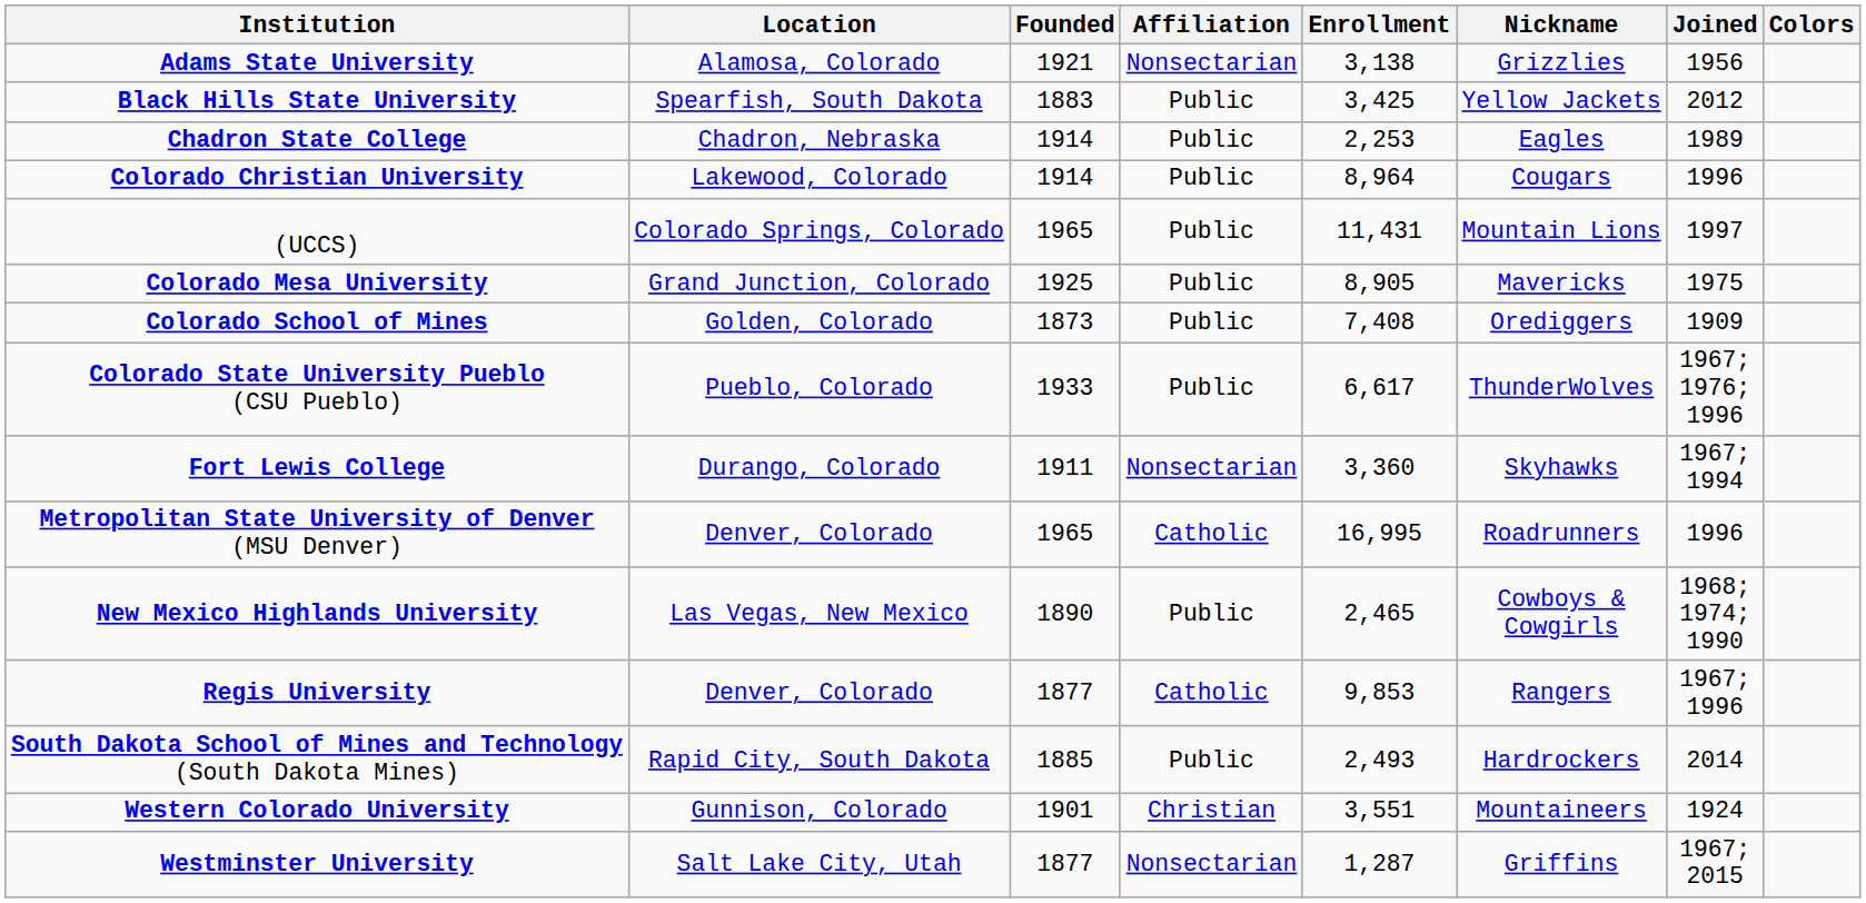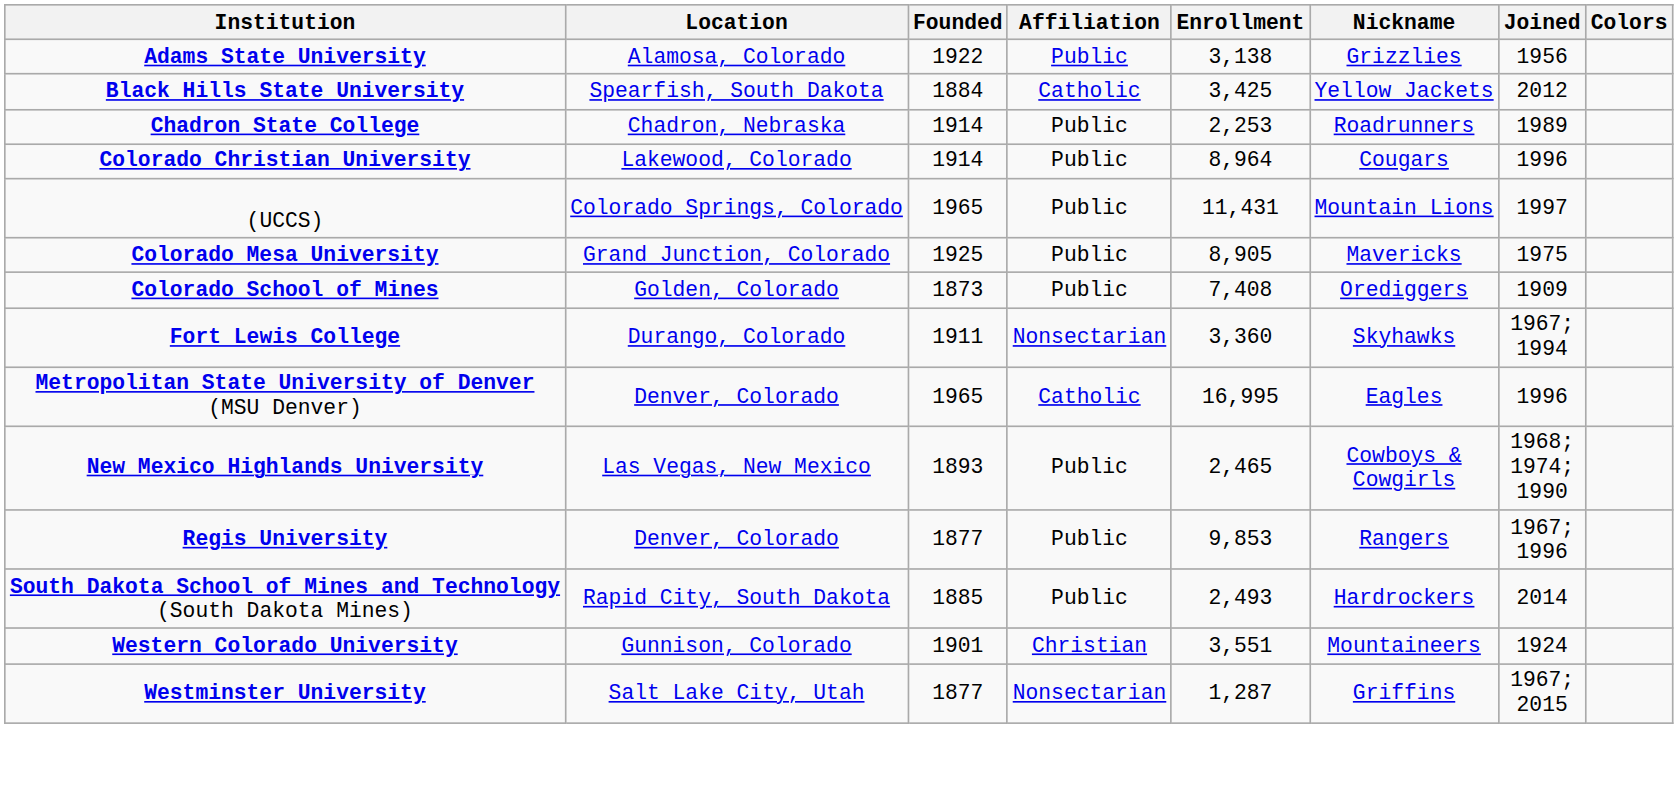 <table class="wikitable sortable" style="text-align:center">
 <tr>
 <th>Institution</th>
 <th>Location</th>
 <th>Founded</th>
 <th>Affiliation</th>
 <th>Enrollment</th>
 <th>Nickname</th>
 <th>Joined</th>
 <th class="unsortable">Colors</th>
 </tr>
 <tr>
 <td><strong><a href='#'>Adams State University</a></strong></td>
 <td><a href='#'>Alamosa, Colorado</a></td>
-<td>1921</td>
-<td><a href='#'>Nonsectarian</a></td>
+<td>1922</td>
+<td><a href='#'>Public</a></td>
 <td>3,138</td>
 <td><a href='#'>Grizzlies</a></td>
 <td>1956</td>
 <td></td>
 </tr>
 <tr>
 <td><strong><a href='#'>Black Hills State University</a></strong></td>
 <td><a href='#'>Spearfish, South Dakota</a></td>
-<td>1883</td>
-<td>Public</td>
+<td>1884</td>
+<td><a href='#'>Catholic</a><br></td>
 <td>3,425</td>
 <td><a href='#'>Yellow Jackets</a></td>
 <td>2012</td>
 <td></td>
 </tr>
 <tr>
 <td><strong><a href='#'>Chadron State College</a></strong></td>
 <td><a href='#'>Chadron, Nebraska</a></td>
 <td>1914</td>
 <td>Public</td>
 <td>2,253</td>
-<td><a href='#'>Eagles</a></td>
+<td><a href='#'>Roadrunners</a></td>
 <td>1989</td>
 <td></td>
 </tr>
 <tr>
 <td><strong><a href='#'>Colorado Christian University</a></strong></td>
 <td><a href='#'>Lakewood, Colorado</a></td>
 <td>1914</td>
 <td>Public</td>
 <td>8,964</td>
 <td><a href='#'>Cougars</a></td>
 <td>1996</td>
 <td></td>
 </tr>
 <tr>
 <td><br>(UCCS)</td>
 <td><a href='#'>Colorado Springs, Colorado</a></td>
 <td>1965</td>
 <td>Public</td>
 <td>11,431</td>
 <td><a href='#'>Mountain Lions</a></td>
 <td>1997</td>
 <td></td>
 </tr>
 <tr>
 <td><strong><a href='#'>Colorado Mesa University</a></strong></td>
 <td><a href='#'>Grand Junction, Colorado</a></td>
 <td>1925</td>
 <td>Public</td>
 <td>8,905</td>
 <td><a href='#'>Mavericks</a></td>
 <td>1975</td>
 <td></td>
 </tr>
 <tr>
 <td><strong><a href='#'>Colorado School of Mines</a></strong> <br></td>
 <td><a href='#'>Golden, Colorado</a></td>
 <td>1873</td>
 <td>Public</td>
 <td>7,408</td>
 <td><a href='#'>Orediggers</a></td>
 <td>1909</td>
 <td></td>
 </tr>
 <tr>
-<td><strong><a href='#'>Colorado State University Pueblo</a></strong><br>(CSU Pueblo)</td>
-<td><a href='#'>Pueblo, Colorado</a></td>
-<td>1933</td>
-<td>Public</td>
-<td>6,617</td>
-<td><a href='#'>ThunderWolves</a></td>
-<td>1967;<br>1976;<br>1996</td>
-<td></td>
-</tr>
-<tr>
 <td><strong><a href='#'>Fort Lewis College</a></strong></td>
 <td><a href='#'>Durango, Colorado</a></td>
 <td>1911</td>
 <td><a href='#'>Nonsectarian</a></td>
 <td>3,360</td>
 <td><a href='#'>Skyhawks</a></td>
 <td>1967;<br>1994</td>
 <td></td>
 </tr>
 <tr>
 <td><strong><a href='#'>Metropolitan State University of Denver</a></strong><br>(MSU Denver)</td>
 <td><a href='#'>Denver, Colorado</a></td>
 <td>1965</td>
 <td><a href='#'>Catholic</a><br></td>
 <td>16,995</td>
-<td><a href='#'>Roadrunners</a></td>
+<td><a href='#'>Eagles</a></td>
 <td>1996</td>
 <td></td>
 </tr>
 <tr>
 <td><strong><a href='#'>New Mexico Highlands University</a></strong></td>
 <td><a href='#'>Las Vegas, New Mexico</a></td>
-<td>1890</td>
+<td>1893</td>
 <td>Public</td>
 <td>2,465</td>
 <td nowrap><a href='#'>Cowboys &<br>Cowgirls</a></td>
 <td>1968;<br>1974;<br>1990</td>
 <td></td>
 </tr>
 <tr>
 <td><strong><a href='#'>Regis University</a></strong></td>
 <td><a href='#'>Denver, Colorado</a></td>
 <td>1877</td>
-<td><a href='#'>Catholic</a><br></td>
+<td>Public</td>
 <td>9,853</td>
 <td><a href='#'>Rangers</a></td>
 <td>1967;<br>1996</td>
 <td></td>
 </tr>
 <tr>
 <td><strong><a href='#'>South Dakota School of Mines and Technology</a></strong> <br> (South Dakota Mines)</td>
 <td><a href='#'>Rapid City, South Dakota</a></td>
 <td>1885</td>
 <td>Public</td>
 <td>2,493</td>
 <td><a href='#'>Hardrockers</a></td>
 <td>2014</td>
 <td></td>
 </tr>
 <tr>
 <td><strong><a href='#'>Western Colorado University</a></strong></td>
 <td><a href='#'>Gunnison, Colorado</a></td>
 <td>1901</td>
 <td><a href='#'>Christian</a><br></td>
 <td>3,551</td>
 <td><a href='#'>Mountaineers</a></td>
 <td>1924</td>
 <td></td>
 </tr>
 <tr>
 <td><strong><a href='#'>Westminster University</a></strong></td>
 <td><a href='#'>Salt Lake City, Utah</a></td>
 <td>1877</td>
 <td><a href='#'>Nonsectarian</a></td>
 <td>1,287</td>
 <td><a href='#'>Griffins</a></td>
 <td>1967;<br>2015</td>
 <td></td>
 </tr>
 </table>
